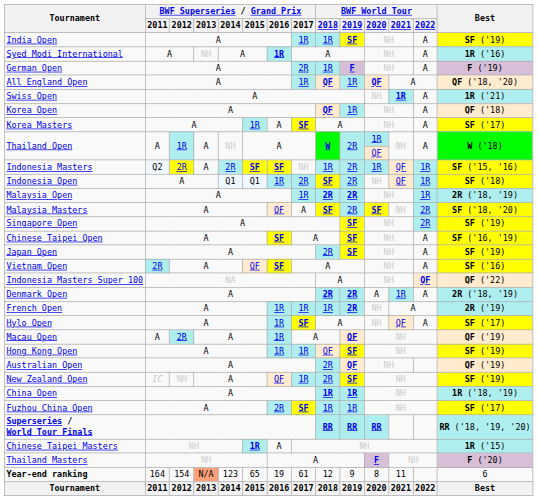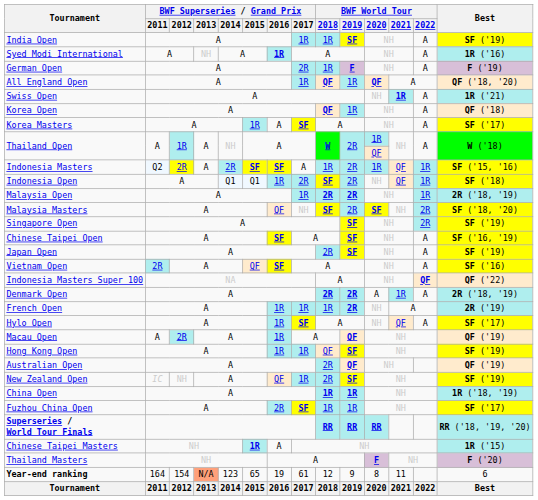 <table class="wikitable" style="font-size: 90%; text-align:center">
 <tr>
 <th rowspan="2">Tournament</th>
 <th colspan="7"><strong><a href='#'>BWF Superseries</a> / <a href='#'>Grand Prix</a></strong></th>
 <th colspan="5"><strong><a href='#'>BWF World Tour</a></strong></th>
 <th rowspan="2">Best</th>
 </tr>
 <tr>
 <th>2011</th>
 <th>2012</th>
 <th>2013</th>
 <th>2014</th>
 <th>2015</th>
 <th>2016</th>
 <th>2017</th>
 <th><a href='#'>2018</a></th>
 <th><a href='#'>2019</a></th>
 <th><a href='#'>2020</a></th>
 <th><a href='#'>2021</a></th>
 <th><a href='#'>2022</a></th>
 </tr>
 <tr>
 <td align=left><a href='#'>India Open</a></td>
 <td colspan="6">A</td>
 <td bgcolor=AFEEEE><a href='#'>1R</a></td>
 <td bgcolor=AFEEEE><a href='#'>1R</a></td>
 <td bgcolor=FFFF00><a href='#'><strong>SF</strong></a></td>
 <td colspan="2" style=color:#ccc>NH</td>
 <td>A</td>
 <td bgcolor=FFFF00><strong>SF</strong> ('19)</td>
 </tr>
 <tr>
 <td align=left><a href='#'>Syed Modi International</a></td>
 <td colspan="2">A</td>
 <td style=color:#ccc>NH</td>
 <td colspan="2">A</td>
 <td bgcolor=AFEEEE><a href='#'><strong>1R</strong></a></td>
 <td colspan="3">A</td>
 <td colspan="2" style=color:#ccc>NH</td>
 <td>A</td>
 <td bgcolor=AFEEEE><strong>1R</strong> ('16)</td>
 </tr>
 <tr>
 <td align=left><a href='#'>German Open</a></td>
 <td colspan="6">A</td>
 <td bgcolor=AFEEEE><a href='#'>2R</a></td>
 <td bgcolor=AFEEEE><a href='#'>1R</a></td>
 <td bgcolor=D8BFD8><a href='#'><strong>F</strong></a></td>
 <td colspan="2" style=color:#ccc>NH</td>
 <td>A</td>
 <td bgcolor=D8BFD8><strong>F</strong> ('19)</td>
 </tr>
 <tr>
 <td align=left><a href='#'>All England Open</a></td>
 <td colspan="6">A</td>
 <td bgcolor=AFEEEE><a href='#'>1R</a></td>
 <td bgcolor=FFEBCD><a href='#'><strong>QF</strong></a></td>
 <td bgcolor=AFEEEE><a href='#'>1R</a></td>
 <td bgcolor=FFEBCD><a href='#'><strong>QF</strong></a></td>
 <td colspan="2">A</td>
 <td bgcolor=FFEBCD><strong>QF</strong> ('18, '20)</td>
 </tr>
 <tr>
 <td align=left><a href='#'>Swiss Open</a></td>
 <td colspan="9">A</td>
 <td style=color:#ccc>NH</td>
 <td bgcolor=AFEEEE><a href='#'><strong>1R</strong></a></td>
 <td>A</td>
 <td bgcolor=AFEEEE><strong>1R</strong> ('21)</td>
 </tr>
 <tr>
 <td align=left><a href='#'>Korea Open</a></td>
 <td colspan="7">A</td>
 <td bgcolor=FFEBCD><a href='#'><strong>QF</strong></a></td>
 <td bgcolor=AFEEEE><a href='#'>1R</a></td>
 <td colspan="2" style=color:#ccc>NH</td>
 <td>A</td>
 <td bgcolor=FFEBCD><strong>QF</strong> ('18)</td>
 </tr>
 <tr>
 <td align=left><a href='#'>Korea Masters</a></td>
 <td colspan="4">A</td>
 <td bgcolor=AFEEEE><a href='#'>1R</a></td>
 <td>A</td>
 <td bgcolor=FFFF00><a href='#'><strong>SF</strong></a></td>
 <td colspan="2">A</td>
 <td colspan="2" style=color:#ccc>NH</td>
 <td>A</td>
 <td bgcolor=FFFF00><strong>SF</strong> ('17)</td>
 </tr>
 <tr>
 <td rowspan="2" align=left><a href='#'>Thailand Open</a></td>
 <td rowspan="2">A</td>
 <td rowspan="2" bgcolor=AFEEEE><a href='#'>1R</a></td>
 <td rowspan="2">A</td>
 <td rowspan="2" style=color:#ccc>NH</td>
 <td rowspan="2" colspan="3">A</td>
 <td rowspan="2" bgcolor=00FF00><a href='#'><strong>W</strong></a></td>
 <td rowspan="2" bgcolor=AFEEEE><a href='#'>2R</a></td>
 <td bgcolor=AFEEEE><a href='#'>1R</a></td>
 <td rowspan="2" style=color:#ccc>NH</td>
 <td rowspan="2">A</td>
 <td rowspan="2" bgcolor=00FF00><strong>W</strong> ('18)</td>
 </tr>
 <tr>
 <td bgcolor=FFEBCD><a href='#'>QF</a></td>
 </tr>
 <tr>
 <td align=left><a href='#'>Indonesia Masters</a></td>
 <td 2011; bgcolor=F0F8FF>Q2</td>
 <td bgcolor=FFFF00><a href='#'>2R</a></td>
 <td>A</td>
 <td bgcolor=AFEEEE><a href='#'>2R</a></td>
 <td bgcolor=FFFF00><a href='#'><strong>SF</strong></a></td>
 <td bgcolor=FFFF00><a href='#'><strong>SF</strong></a></td>
-<td style=color:#ccc>NH</td>
+<td>A</td>
 <td bgcolor=AFEEEE><a href='#'>1R</a></td>
 <td bgcolor=AFEEEE><a href='#'>2R</a></td>
 <td bgcolor=AFEEEE><a href='#'>1R</a></td>
 <td bgcolor=FFEBCD><a href='#'>QF</a></td>
 <td bgcolor=AFEEEE><a href='#'>1R</a></td>
 <td bgcolor=FFFF00><strong>SF</strong> ('15, '16)</td>
 </tr>
 <tr>
 <td align=left><a href='#'>Indonesia Open</a></td>
 <td colspan="3">A</td>
 <td 2014; bgcolor=F0F8FF>Q1</td>
 <td 2015; bgcolor=F0F8FF>Q1</td>
 <td bgcolor=AFEEEE><a href='#'>1R</a></td>
 <td bgcolor=AFEEEE><a href='#'>2R</a></td>
 <td bgcolor=FFFF00><a href='#'><strong>SF</strong></a></td>
 <td bgcolor=AFEEEE><a href='#'>2R</a></td>
 <td style=color:#ccc>NH</td>
 <td bgcolor=FFEBCD><a href='#'>QF</a></td>
 <td bgcolor=AFEEEE><a href='#'>1R</a></td>
 <td bgcolor=FFFF00><strong>SF</strong> ('18)</td>
 </tr>
 <tr>
 <td align=left><a href='#'>Malaysia Open</a></td>
 <td colspan="6">A</td>
 <td bgcolor=AFEEEE><a href='#'>1R</a></td>
 <td bgcolor=AFEEEE><a href='#'><strong>2R</strong></a></td>
 <td bgcolor=AFEEEE><a href='#'><strong>2R</strong></a></td>
 <td colspan="2" style=color:#ccc>NH</td>
 <td bgcolor=AFEEEE><a href='#'>1R</a></td>
 <td bgcolor=AFEEEE><strong>2R</strong> ('18, '19)</td>
 </tr>
 <tr>
 <td align=left><a href='#'>Malaysia Masters</a></td>
 <td colspan="5">A</td>
 <td bgcolor=FFEBCD><a href='#'>QF</a></td>
-<td>A</td>
+<td style=color:#ccc>NH</td>
 <td bgcolor=FFFF00><a href='#'><strong>SF</strong></a></td>
 <td bgcolor=AFEEEE><a href='#'>2R</a></td>
 <td bgcolor=FFFF00><a href='#'><strong>SF</strong></a></td>
 <td style=color:#ccc>NH</td>
 <td bgcolor=AFEEEE><a href='#'>2R</a></td>
 <td bgcolor=FFFF00><strong>SF</strong> ('18, '20)</td>
 </tr>
 <tr>
 <td align=left><a href='#'>Singapore Open</a></td>
 <td colspan="8">A</td>
 <td bgcolor=FFFF00><a href='#'><strong>SF</strong></a></td>
 <td colspan="2" style=color:#ccc>NH</td>
 <td bgcolor=AFEEEE><a href='#'>2R</a></td>
 <td bgcolor=FFFF00><strong>SF</strong> ('19)</td>
 </tr>
 <tr>
 <td align=left><a href='#'>Chinese Taipei Open</a></td>
 <td colspan="5">A</td>
 <td bgcolor=FFFF00><a href='#'><strong>SF</strong></a></td>
 <td colspan="2">A</td>
 <td bgcolor=FFFF00><a href='#'><strong>SF</strong></a></td>
 <td colspan="2" style=color:#ccc>NH</td>
 <td>A</td>
 <td bgcolor=FFFF00><strong>SF</strong> ('16, '19)</td>
 </tr>
 <tr>
 <td align=left><a href='#'>Japan Open</a></td>
 <td colspan="7">A</td>
 <td bgcolor=AFEEEE><a href='#'>2R</a></td>
 <td bgcolor=FFFF00><a href='#'><strong>SF</strong></a></td>
 <td colspan="2" style=color:#ccc>NH</td>
 <td>A</td>
 <td bgcolor=FFFF00><strong>SF</strong> ('19)</td>
 </tr>
 <tr>
 <td align=left><a href='#'>Vietnam Open</a></td>
 <td bgcolor=AFEEEE><a href='#'>2R</a></td>
 <td colspan="3">A</td>
 <td bgcolor=FFEBCD><a href='#'>QF</a></td>
 <td bgcolor=FFFF00><a href='#'><strong>SF</strong></a></td>
 <td colspan="3">A</td>
 <td colspan="2" style=color:#ccc>NH</td>
 <td>A</td>
 <td bgcolor=FFFF00><strong>SF</strong> ('16)</td>
 </tr>
 <tr>
 <td align=left><a href='#'>Indonesia Masters Super 100</a></td>
 <td colspan="7" style=color:#ccc>NA</td>
 <td colspan="2">A</td>
 <td colspan="2" style=color:#ccc>NH</td>
 <td bgcolor=FFEBCD><strong><a href='#'>QF</a></strong></td>
 <td bgcolor=FFEBCD><strong>QF</strong> ('22)</td>
 </tr>
 <tr>
 <td align=left><a href='#'>Denmark Open</a></td>
 <td colspan="7">A</td>
 <td bgcolor=AFEEEE><a href='#'><strong>2R</strong></a></td>
 <td bgcolor=AFEEEE><a href='#'><strong>2R</strong></a></td>
 <td>A</td>
 <td bgcolor=AFEEEE><a href='#'>1R</a></td>
 <td>A</td>
 <td bgcolor=AFEEEE><strong>2R</strong> ('18, '19)</td>
 </tr>
 <tr>
 <td align=left><a href='#'>French Open</a></td>
 <td colspan="5">A</td>
 <td bgcolor=AFEEEE><a href='#'>1R</a></td>
 <td bgcolor=AFEEEE><a href='#'>1R</a></td>
 <td bgcolor=AFEEEE><a href='#'>1R</a></td>
 <td bgcolor=AFEEEE><a href='#'><strong>2R</strong></a></td>
 <td style=color:#ccc>NH</td>
 <td colspan="2">A</td>
 <td bgcolor=AFEEEE><strong>2R</strong> ('19)</td>
 </tr>
 <tr>
 <td align=left><a href='#'>Hylo Open</a></td>
 <td colspan="5">A</td>
 <td bgcolor=AFEEEE><a href='#'>1R</a></td>
 <td bgcolor=FFFF00><a href='#'><strong>SF</strong></a></td>
 <td colspan="2">A</td>
 <td style=color:#ccc>NH</td>
 <td bgcolor=FFEBCD><a href='#'>QF</a></td>
 <td>A</td>
 <td bgcolor=FFFF00><strong>SF</strong> ('17)</td>
 </tr>
 <tr>
 <td align=left><a href='#'>Macau Open</a></td>
 <td>A</td>
 <td bgcolor=AFEEEE><a href='#'>2R</a></td>
 <td colspan="3">A</td>
 <td bgcolor=AFEEEE><a href='#'>1R</a></td>
 <td colspan="2">A</td>
 <td bgcolor=FFEBCD><a href='#'><strong>QF</strong></a></td>
 <td colspan="3" style=color:#ccc>NH</td>
 <td bgcolor=FFEBCD><strong>QF</strong> ('19)</td>
 </tr>
 <tr>
 <td align=left><a href='#'>Hong Kong Open</a></td>
 <td colspan="5">A</td>
 <td bgcolor=AFEEEE><a href='#'>1R</a></td>
 <td bgcolor=AFEEEE><a href='#'>1R</a></td>
 <td bgcolor=FFEBCD><a href='#'>QF</a></td>
 <td bgcolor=FFFF00><a href='#'><strong>SF</strong></a></td>
 <td colspan="3" style=color:#ccc>NH</td>
 <td bgcolor=FFFF00><strong>SF</strong> ('19)</td>
 </tr>
 <tr>
 <td align=left><a href='#'>Australian Open</a></td>
 <td colspan="7">A</td>
 <td bgcolor=AFEEEE><a href='#'>2R</a></td>
 <td bgcolor=FFEBCD><a href='#'><strong>QF</strong></a></td>
 <td colspan="2" style=color:#ccc>NH</td>
 <td></td>
 <td bgcolor=FFEBCD><strong>QF</strong> ('19)</td>
 </tr>
 <tr>
 <td align=left><a href='#'>New Zealand Open</a></td>
 <td style=color:#ccc><em>IC</em></td>
 <td style=color:#ccc>NH</td>
 <td colspan="3">A</td>
 <td bgcolor=FFEBCD><a href='#'>QF</a></td>
 <td bgcolor=AFEEEE><a href='#'>1R</a></td>
 <td bgcolor=AFEEEE><a href='#'>2R</a></td>
 <td bgcolor=FFFF00><a href='#'><strong>SF</strong></a></td>
 <td colspan="3" style=color:#ccc>NH</td>
 <td bgcolor=FFFF00><strong>SF</strong> ('19)</td>
 </tr>
 <tr>
 <td align=left><a href='#'>China Open</a></td>
 <td colspan="7">A</td>
 <td bgcolor=AFEEEE><a href='#'><strong>1R</strong></a></td>
 <td bgcolor=AFEEEE><a href='#'><strong>1R</strong></a></td>
 <td colspan="3" style=color:#ccc>NH</td>
 <td bgcolor=AFEEEE><strong>1R</strong> ('18, '19)</td>
 </tr>
 <tr>
 <td align=left><a href='#'>Fuzhou China Open</a></td>
 <td colspan="5">A</td>
 <td bgcolor=AFEEEE><a href='#'>2R</a></td>
 <td bgcolor=FFFF00><a href='#'><strong>SF</strong></a></td>
 <td bgcolor=AFEEEE><a href='#'>1R</a></td>
 <td bgcolor=AFEEEE><a href='#'>1R</a></td>
 <td colspan="3" style=color:#ccc>NH</td>
 <td bgcolor=FFFF00><strong>SF</strong> ('17)</td>
 </tr>
 <tr>
 <td align=left><strong><a href='#'>Superseries</a> /<br> <a href='#'>World Tour Finals</a></strong></td>
 <td colspan="7"></td>
 <td bgcolor=AFEEEE><a href='#'><strong>RR</strong></a></td>
 <td bgcolor=AFEEEE><a href='#'><strong>RR</strong></a></td>
 <td bgcolor=AFEEEE><a href='#'><strong>RR</strong></a></td>
 <td></td>
 <td></td>
 <td bgcolor=AFEEEE><strong>RR</strong> ('18, '19, '20)</td>
 </tr>
 <tr>
 <td align=left><a href='#'>Chinese Taipei Masters</a></td>
 <td colspan="4" style=color:#ccc>NH</td>
 <td bgcolor=AFEEEE><a href='#'><strong>1R</strong></a></td>
 <td>A</td>
 <td colspan="6" style=color:#ccc>NH</td>
 <td bgcolor=AFEEEE><strong>1R</strong> ('15)</td>
 </tr>
 <tr>
 <td align=left><a href='#'>Thailand Masters</a></td>
 <td colspan="5" style=color:#ccc>NH</td>
 <td colspan="4">A</td>
 <td bgcolor=D8BFD8><a href='#'><strong>F</strong></a></td>
 <td colspan="2" style=color:#ccc>NH</td>
 <td bgcolor=D8BFD8><strong>F</strong> ('20)</td>
 </tr>
 <tr>
 <td align=left><strong>Year-end ranking</strong></td>
 <td>164</td>
 <td>154</td>
 <td style="background: lightsalmon;">N/A</td>
 <td>123</td>
 <td>65</td>
 <td>19</td>
 <td>61</td>
 <td>12</td>
 <td>9</td>
 <td>8</td>
 <td>11</td>
 <td></td>
 <td>6</td>
 </tr>
 <tr>
 <th>Tournament</th>
 <th>2011</th>
 <th>2012</th>
 <th>2013</th>
 <th>2014</th>
 <th>2015</th>
 <th>2016</th>
 <th>2017</th>
 <th>2018</th>
 <th>2019</th>
 <th>2020</th>
 <th>2021</th>
 <th>2022</th>
 <th>Best</th>
 </tr>
 </table>
